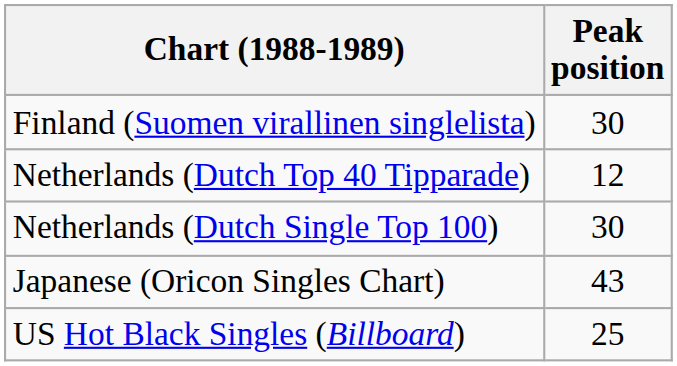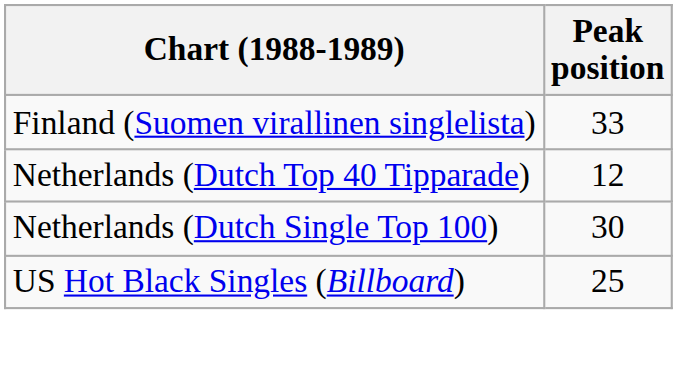 <table class="wikitable sortable">
 <tr>
 <th>Chart (1988-1989)</th>
 <th>Peak<br>position</th>
 </tr>
 <tr>
 <td>Finland (<a href='#'>Suomen virallinen singlelista</a>)</td>
-<td align="center">30</td>
+<td align="center">33</td>
 </tr>
 <tr>
 <td>Netherlands (<a href='#'>Dutch Top 40 Tipparade</a>)</td>
 <td align="center">12</td>
 </tr>
 <tr>
 <td>Netherlands (<a href='#'>Dutch Single Top 100</a>)</td>
 <td align="center">30</td>
 </tr>
 <tr>
-<td>Japanese (Oricon Singles Chart)</td>
-<td align="center">43</td>
-</tr>
-<tr>
 <td>US <a href='#'>Hot Black Singles</a> (<em><a href='#'>Billboard</a></em>)</td>
 <td align="center">25</td>
 </tr>
 </table>
